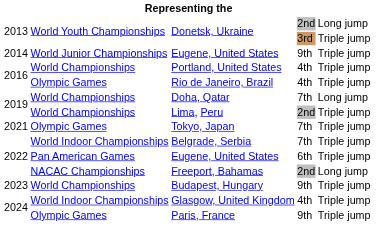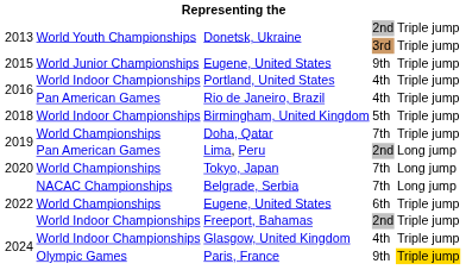 <table>
 <tr>
 <th colspan="6">Representing the </th>
 </tr>
 <tr>
 <td rowspan=2>2013</td>
 <td rowspan=2><a href='#'>World Youth Championships</a></td>
 <td rowspan=2><a href='#'>Donetsk, Ukraine</a></td>
 <td bgcolor=silver>2nd</td>
-<td>Long jump</td>
+<td>Triple jump</td>
 <td><a href='#'></a></td>
 </tr>
 <tr>
 <td bgcolor=cc9966>3rd</td>
 <td>Triple jump</td>
 <td><a href='#'></a></td>
 </tr>
 <tr>
-<td>2014</td>
+<td>2015</td>
 <td><a href='#'>World Junior Championships</a></td>
 <td><a href='#'>Eugene, United States</a></td>
 <td>9th</td>
 <td>Triple jump</td>
 <td><a href='#'></a></td>
 </tr>
 <tr>
 <td rowspan=2>2016</td>
-<td><a href='#'>World Championships</a></td>
+<td><a href='#'>World Indoor Championships</a></td>
 <td><a href='#'>Portland, United States</a></td>
 <td>4th</td>
 <td>Triple jump</td>
 <td><a href='#'></a></td>
 </tr>
 <tr>
-<td><a href='#'>Olympic Games</a></td>
+<td><a href='#'>Pan American Games</a></td>
 <td><a href='#'>Rio de Janeiro, Brazil</a></td>
 <td>4th</td>
+<td>Triple jump</td>
+<td><a href='#'></a></td>
+</tr>
+<tr>
+<td>2018</td>
+<td><a href='#'>World Indoor Championships</a></td>
+<td><a href='#'>Birmingham, United Kingdom</a></td>
+<td>5th</td>
 <td>Triple jump</td>
 <td><a href='#'></a></td>
 </tr>
 <tr>
 <td rowspan=2>2019</td>
 <td><a href='#'>World Championships</a></td>
 <td><a href='#'>Doha, Qatar</a></td>
 <td>7th</td>
+<td>Triple jump</td>
+<td><a href='#'></a></td>
+</tr>
+<tr>
+<td><a href='#'>Pan American Games</a></td>
+<td><a href='#'>Lima</a>, <a href='#'>Peru</a></td>
+<td bgcolor=silver>2nd</td>
+<td>Long jump</td>
+<td><a href='#'></a></td>
+</tr>
+<tr>
+<td>2020</td>
+<td><a href='#'>World Championships</a></td>
+<td><a href='#'>Tokyo, Japan</a></td>
+<td>7th</td>
+<td>Long jump</td>
+<td><a href='#'></a></td>
+</tr>
+<tr>
+<td rowspan=3>2022</td>
+<td><a href='#'>NACAC Championships</a></td>
+<td><a href='#'>Belgrade, Serbia</a></td>
+<td>7th</td>
 <td>Long jump</td>
 <td><a href='#'></a></td>
 </tr>
 <tr>
 <td><a href='#'>World Championships</a></td>
-<td><a href='#'>Lima</a>, <a href='#'>Peru</a></td>
-<td bgcolor=silver>2nd</td>
-<td>Triple jump</td>
-<td><a href='#'></a></td>
-</tr>
-<tr>
-<td>2021</td>
-<td><a href='#'>Olympic Games</a></td>
-<td><a href='#'>Tokyo, Japan</a></td>
-<td>7th</td>
-<td>Triple jump</td>
-<td><a href='#'></a></td>
-</tr>
-<tr>
-<td rowspan=3>2022</td>
-<td><a href='#'>World Indoor Championships</a></td>
-<td><a href='#'>Belgrade, Serbia</a></td>
-<td>7th</td>
-<td>Triple jump</td>
-<td><a href='#'></a></td>
-</tr>
-<tr>
-<td><a href='#'>Pan American Games</a></td>
 <td><a href='#'>Eugene, United States</a></td>
 <td>6th</td>
 <td>Triple jump</td>
 <td><a href='#'></a></td>
 </tr>
 <tr>
-<td><a href='#'>NACAC Championships</a></td>
+<td><a href='#'>World Indoor Championships</a></td>
 <td><a href='#'>Freeport, Bahamas</a></td>
 <td bgcolor=silver>2nd</td>
-<td>Long jump</td>
-<td><a href='#'></a></td>
-</tr>
-<tr>
-<td>2023</td>
-<td><a href='#'>World Championships</a></td>
-<td><a href='#'>Budapest, Hungary</a></td>
-<td>9th</td>
 <td>Triple jump</td>
 <td><a href='#'></a></td>
 </tr>
 <tr>
 <td rowspan=2>2024</td>
 <td><a href='#'>World Indoor Championships</a></td>
 <td><a href='#'>Glasgow, United Kingdom</a></td>
 <td>4th</td>
 <td>Triple jump</td>
 <td><a href='#'></a></td>
 </tr>
 <tr>
 <td><a href='#'>Olympic Games</a></td>
 <td><a href='#'>Paris, France</a></td>
 <td>9th</td>
-<td>Triple jump</td>
+<td style="background: gold;">Triple jump</td>
 <td><a href='#'></a></td>
 </tr>
 </table>
